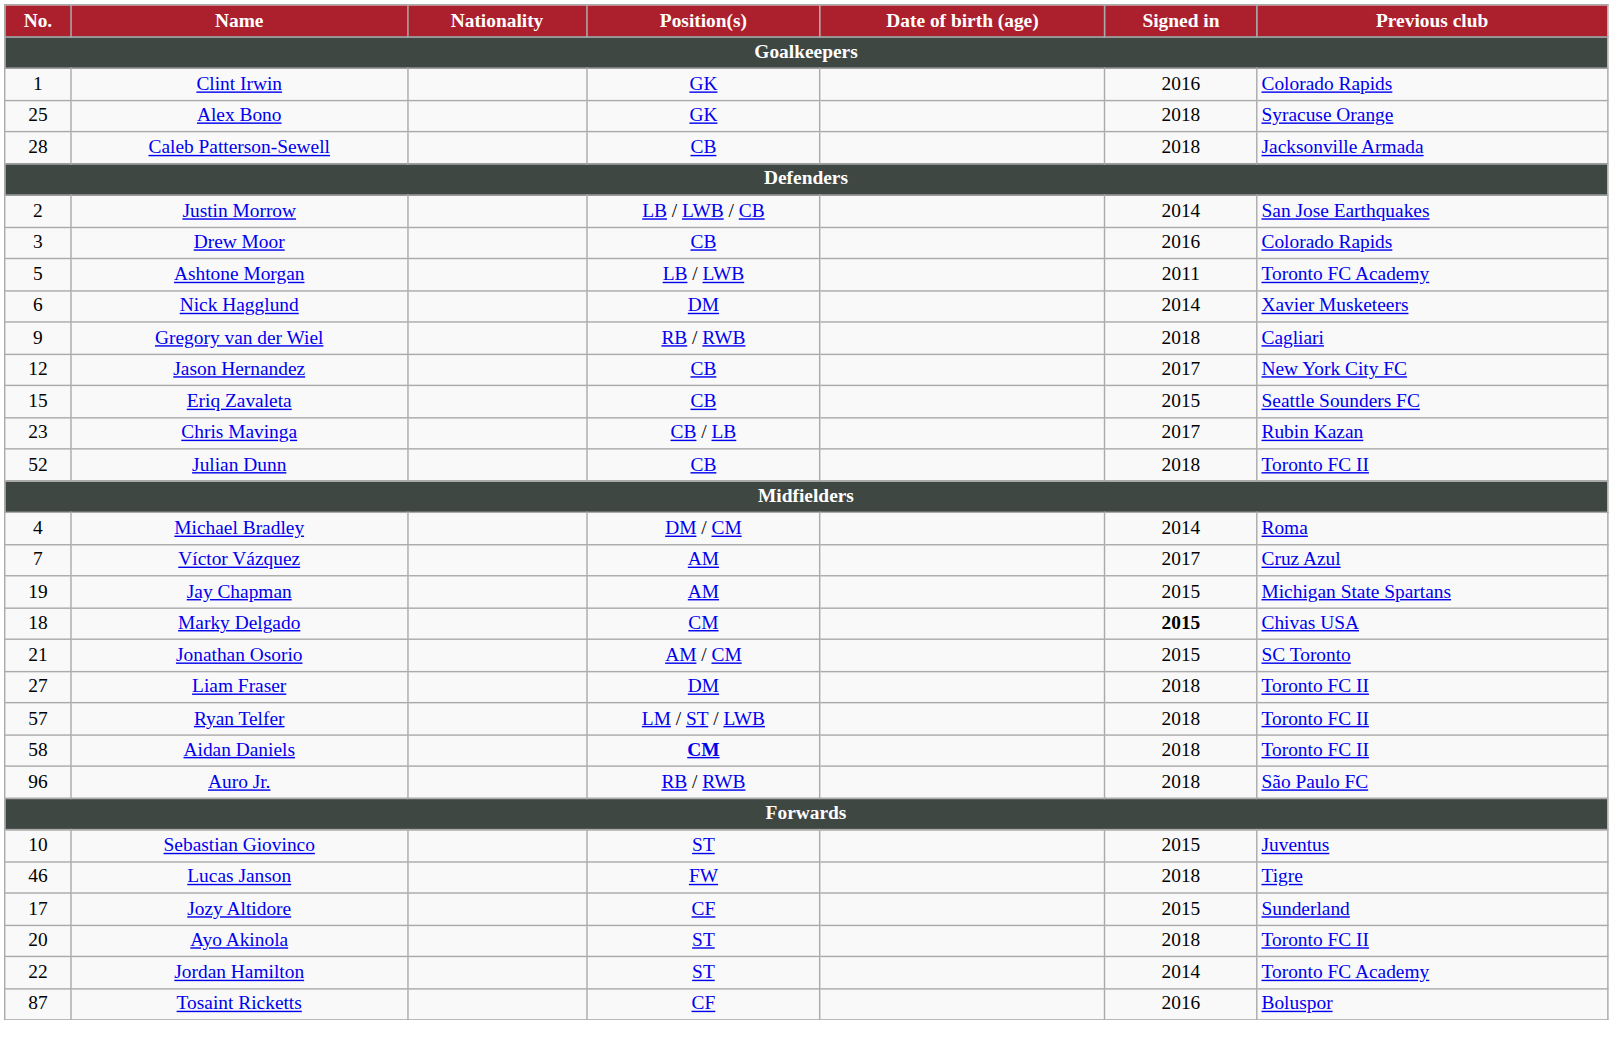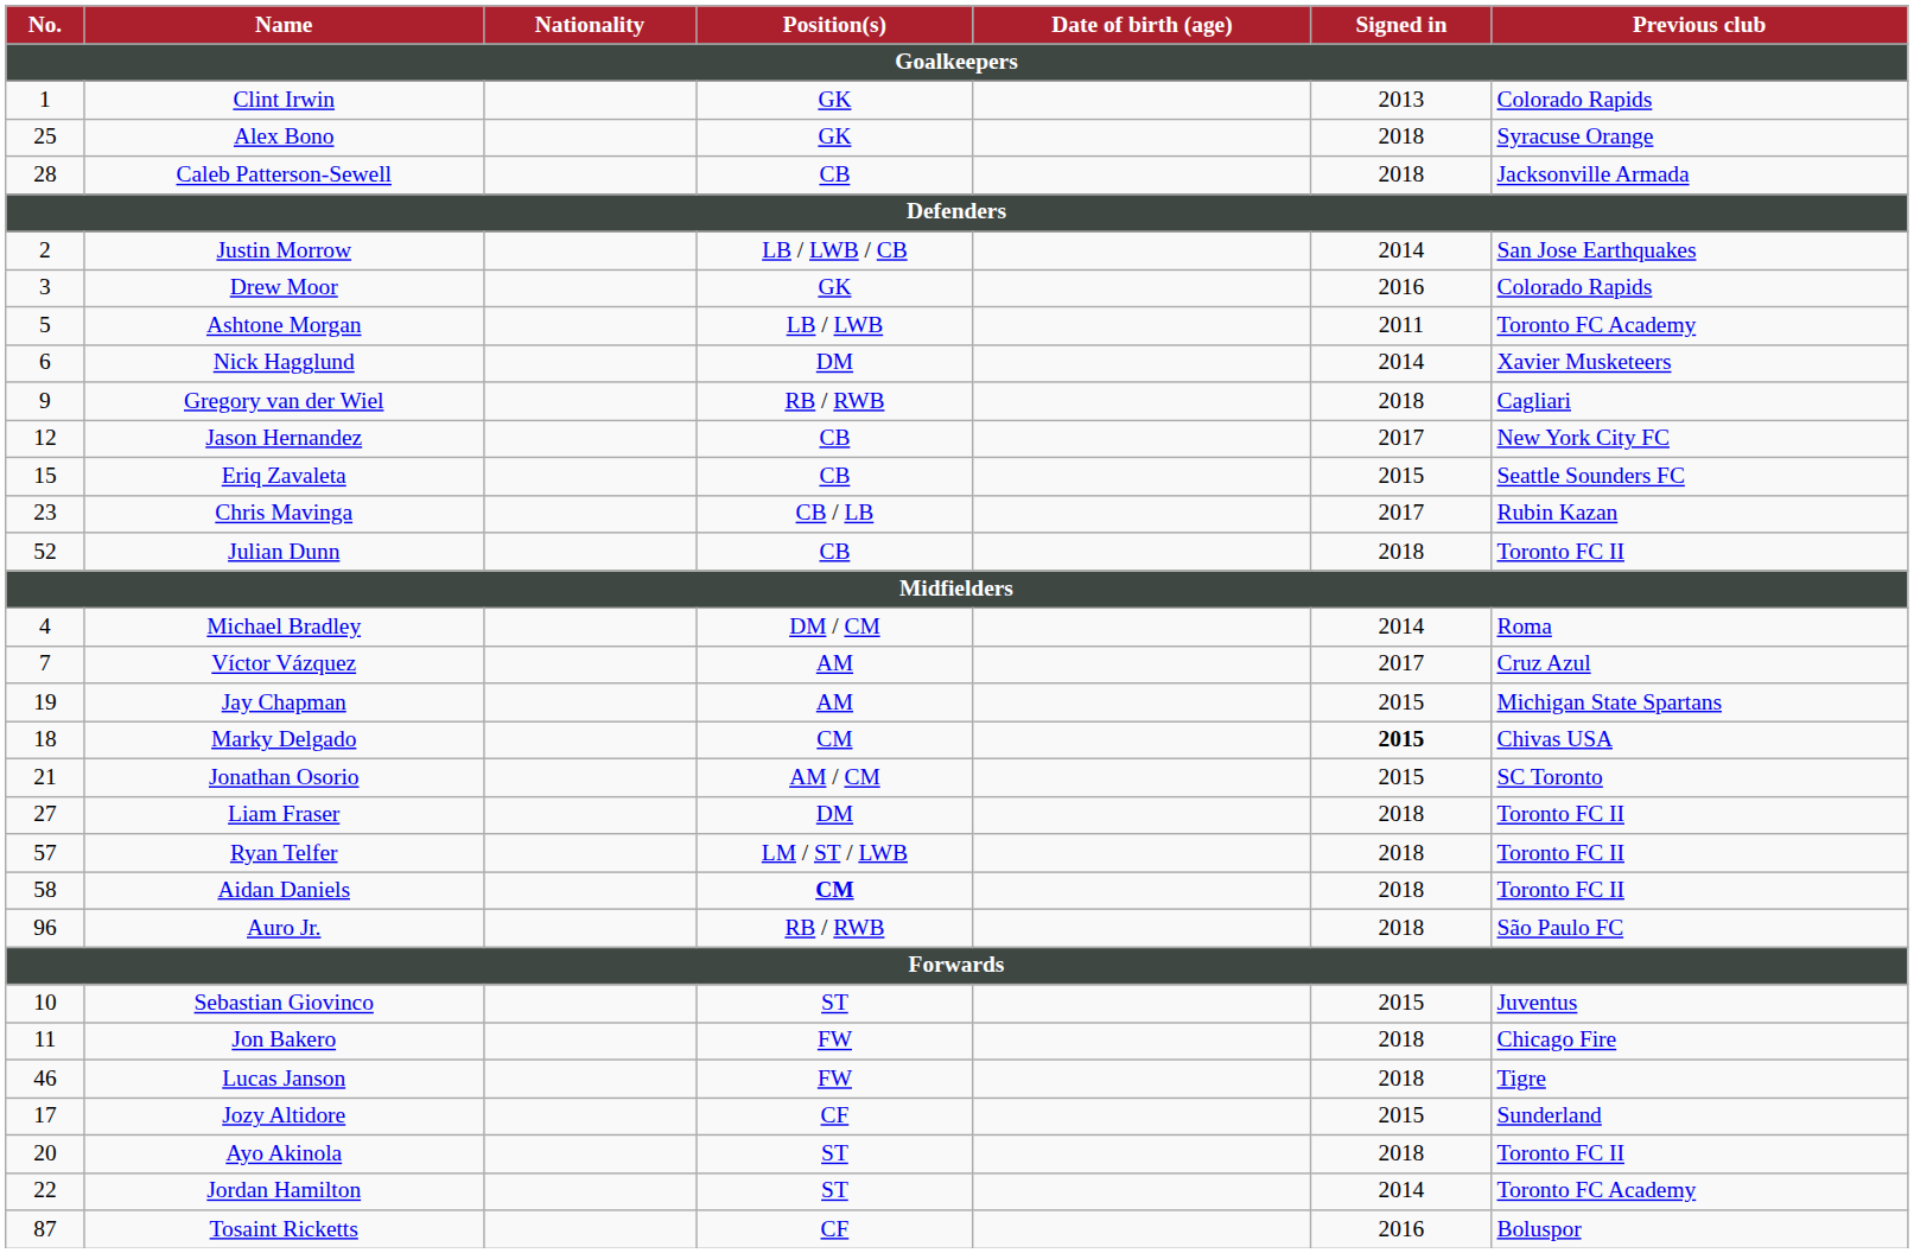 <table class="wikitable" style="text-align:center; font-size:86%; width:90%;">
 <tr>
 <th style="background:#AC1F2D; color:white; text-align:center;">No.</th>
 <th style="background:#AC1F2D; color:white; text-align:center;">Name</th>
 <th style="background:#AC1F2D; color:white; text-align:center;">Nationality</th>
 <th style="background:#AC1F2D; color:white; text-align:center;">Position(s)</th>
 <th style="background:#AC1F2D; color:white; text-align:center;">Date of birth (age)</th>
 <th style="background:#AC1F2D; color:white; text-align:center;">Signed in</th>
 <th style="background:#AC1F2D; color:white; text-align:center;">Previous club</th>
 </tr>
 <tr>
 <th colspan="7" style="background:#3F4743; color:white; text-align:center;">Goalkeepers</th>
 </tr>
 <tr>
 <td>1</td>
 <td><a href='#'>Clint Irwin</a></td>
 <td></td>
 <td><a href='#'>GK</a></td>
 <td></td>
-<td>2016</td>
+<td>2013</td>
 <td align=left> <a href='#'>Colorado Rapids</a></td>
 </tr>
 <tr>
 <td>25</td>
 <td><a href='#'>Alex Bono</a></td>
 <td></td>
 <td><a href='#'>GK</a></td>
 <td></td>
 <td>2018</td>
 <td align=left> <a href='#'>Syracuse Orange</a></td>
 </tr>
 <tr>
 <td>28</td>
 <td><a href='#'>Caleb Patterson-Sewell</a></td>
 <td></td>
 <td><a href='#'>CB</a></td>
 <td></td>
 <td>2018</td>
 <td align=left> <a href='#'>Jacksonville Armada</a></td>
 </tr>
 <tr>
 <th colspan="7" style="background:#3F4743; color:white; text-align:center;">Defenders</th>
 </tr>
 <tr>
 <td>2</td>
 <td><a href='#'>Justin Morrow</a></td>
 <td></td>
 <td><a href='#'>LB</a> / <a href='#'>LWB</a> / <a href='#'>CB</a></td>
 <td></td>
 <td>2014</td>
 <td align=left> <a href='#'>San Jose Earthquakes</a></td>
 </tr>
 <tr>
 <td>3</td>
 <td><a href='#'>Drew Moor</a></td>
 <td></td>
-<td><a href='#'>CB</a></td>
+<td><a href='#'>GK</a></td>
 <td></td>
 <td>2016</td>
 <td align=left> <a href='#'>Colorado Rapids</a></td>
 </tr>
 <tr>
 <td>5</td>
 <td><a href='#'>Ashtone Morgan</a></td>
 <td></td>
 <td><a href='#'>LB</a> / <a href='#'>LWB</a></td>
 <td></td>
 <td>2011</td>
 <td align=left> <a href='#'>Toronto FC Academy</a></td>
 </tr>
 <tr>
 <td>6</td>
 <td><a href='#'>Nick Hagglund</a></td>
 <td></td>
 <td><a href='#'>DM</a></td>
 <td></td>
 <td>2014</td>
 <td align=left> <a href='#'>Xavier Musketeers</a></td>
 </tr>
 <tr>
 <td>9</td>
 <td><a href='#'>Gregory van der Wiel</a></td>
 <td></td>
 <td><a href='#'>RB</a> / <a href='#'>RWB</a></td>
 <td></td>
 <td>2018</td>
 <td align=left> <a href='#'>Cagliari</a></td>
 </tr>
 <tr>
 <td>12</td>
 <td><a href='#'>Jason Hernandez</a></td>
 <td></td>
 <td><a href='#'>CB</a></td>
 <td></td>
 <td>2017</td>
 <td align=left> <a href='#'>New York City FC</a></td>
 </tr>
 <tr>
 <td>15</td>
 <td><a href='#'>Eriq Zavaleta</a></td>
 <td></td>
 <td><a href='#'>CB</a></td>
 <td></td>
 <td>2015</td>
 <td align=left> <a href='#'>Seattle Sounders FC</a></td>
 </tr>
 <tr>
 <td>23</td>
 <td><a href='#'>Chris Mavinga</a></td>
 <td></td>
 <td><a href='#'>CB</a> / <a href='#'>LB</a></td>
 <td></td>
 <td>2017</td>
 <td align=left> <a href='#'>Rubin Kazan</a></td>
 </tr>
 <tr>
 <td>52</td>
 <td><a href='#'>Julian Dunn</a></td>
 <td></td>
 <td><a href='#'>CB</a></td>
 <td></td>
 <td>2018</td>
 <td align=left> <a href='#'>Toronto FC II</a></td>
 </tr>
 <tr>
 <th colspan="7" style="background:#3F4743; color:white; text-align:center;">Midfielders</th>
 </tr>
 <tr>
 <td>4</td>
 <td><a href='#'>Michael Bradley</a></td>
 <td></td>
 <td><a href='#'>DM</a> / <a href='#'>CM</a></td>
 <td></td>
 <td>2014</td>
 <td align=left> <a href='#'>Roma</a></td>
 </tr>
 <tr>
 <td>7</td>
 <td><a href='#'>Víctor Vázquez</a></td>
 <td></td>
 <td><a href='#'>AM</a></td>
 <td></td>
 <td>2017</td>
 <td align=left> <a href='#'>Cruz Azul</a></td>
 </tr>
 <tr>
 <td>19</td>
 <td><a href='#'>Jay Chapman</a></td>
 <td></td>
 <td><a href='#'>AM</a></td>
 <td></td>
 <td>2015</td>
 <td align=left> <a href='#'>Michigan State Spartans</a></td>
 </tr>
 <tr>
 <td>18</td>
 <td><a href='#'>Marky Delgado</a></td>
 <td></td>
 <td><a href='#'>CM</a></td>
 <td></td>
 <td><strong>2015</strong></td>
 <td align=left> <a href='#'>Chivas USA</a></td>
 </tr>
 <tr>
 <td>21</td>
 <td><a href='#'>Jonathan Osorio</a></td>
 <td></td>
 <td><a href='#'>AM</a> / <a href='#'>CM</a></td>
 <td></td>
 <td>2015</td>
 <td align=left> <a href='#'>SC Toronto</a></td>
 </tr>
 <tr>
 <td>27</td>
 <td><a href='#'>Liam Fraser</a></td>
 <td></td>
 <td><a href='#'>DM</a></td>
 <td></td>
 <td>2018</td>
 <td align=left> <a href='#'>Toronto FC II</a></td>
 </tr>
 <tr>
 <td>57</td>
 <td><a href='#'>Ryan Telfer</a></td>
 <td></td>
 <td><a href='#'>LM</a> / <a href='#'>ST</a> / <a href='#'>LWB</a></td>
 <td></td>
 <td>2018</td>
 <td align=left> <a href='#'>Toronto FC II</a></td>
 </tr>
 <tr>
 <td>58</td>
 <td><a href='#'>Aidan Daniels</a></td>
 <td></td>
 <td><strong><a href='#'>CM</a></strong></td>
 <td></td>
 <td>2018</td>
 <td align=left> <a href='#'>Toronto FC II</a></td>
 </tr>
 <tr>
 <td>96</td>
 <td><a href='#'>Auro Jr.</a></td>
 <td></td>
 <td><a href='#'>RB</a> / <a href='#'>RWB</a></td>
 <td></td>
 <td>2018</td>
 <td align=left> <a href='#'>São Paulo FC</a></td>
 </tr>
 <tr>
 <th colspan="7" style="background:#3F4743; color:white; text-align:center;">Forwards</th>
 </tr>
 <tr>
 <td>10</td>
 <td><a href='#'>Sebastian Giovinco</a></td>
 <td></td>
 <td><a href='#'>ST</a></td>
 <td></td>
 <td>2015</td>
 <td align=left> <a href='#'>Juventus</a></td>
 </tr>
 <tr>
+<td>11</td>
+<td><a href='#'>Jon Bakero</a></td>
+<td></td>
+<td><a href='#'>FW</a></td>
+<td></td>
+<td>2018</td>
+<td align=left> <a href='#'>Chicago Fire</a></td>
+</tr>
+<tr>
 <td>46</td>
 <td><a href='#'>Lucas Janson</a></td>
 <td></td>
 <td><a href='#'>FW</a></td>
 <td></td>
 <td>2018</td>
 <td align=left> <a href='#'>Tigre</a></td>
 </tr>
 <tr>
 <td>17</td>
 <td><a href='#'>Jozy Altidore</a></td>
 <td></td>
 <td><a href='#'>CF</a></td>
 <td></td>
 <td>2015</td>
 <td align=left> <a href='#'>Sunderland</a></td>
 </tr>
 <tr>
 <td>20</td>
 <td><a href='#'>Ayo Akinola</a></td>
 <td></td>
 <td><a href='#'>ST</a></td>
 <td></td>
 <td>2018</td>
 <td align=left> <a href='#'>Toronto FC II</a></td>
 </tr>
 <tr>
 <td>22</td>
 <td><a href='#'>Jordan Hamilton</a></td>
 <td></td>
 <td><a href='#'>ST</a></td>
 <td></td>
 <td>2014</td>
 <td align=left> <a href='#'>Toronto FC Academy</a></td>
 </tr>
 <tr>
 <td>87</td>
 <td><a href='#'>Tosaint Ricketts</a></td>
 <td></td>
 <td><a href='#'>CF</a></td>
 <td></td>
 <td>2016</td>
 <td align=left> <a href='#'>Boluspor</a></td>
 </tr>
 </table>
